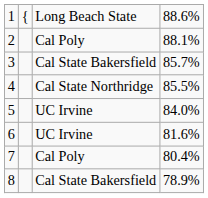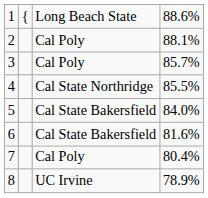 <table class="wikitable sortable" style="font-size:90%;">
 <tr>
 </tr>
 <tr>
 <td style="text-align:center;">1</td>
 <td>{</td>
 <td>Long Beach State</td>
 <td style="text-align:center;">88.6%</td>
 </tr>
 <tr>
 <td style="text-align:center;">2</td>
 <td></td>
 <td>Cal Poly</td>
 <td style="text-align:center;">88.1%</td>
 </tr>
 <tr>
 <td style="text-align:center;">3</td>
 <td></td>
-<td>Cal State Bakersfield</td>
+<td>Cal Poly</td>
 <td style="text-align:center;">85.7%</td>
 </tr>
 <tr>
 <td style="text-align:center;">4</td>
 <td></td>
 <td>Cal State Northridge</td>
 <td style="text-align:center;">85.5%</td>
 </tr>
 <tr>
 <td style="text-align:center;">5</td>
 <td></td>
-<td>UC Irvine</td>
+<td>Cal State Bakersfield</td>
 <td style="text-align:center;">84.0%</td>
 </tr>
 <tr>
 <td style="text-align:center;">6</td>
 <td></td>
-<td>UC Irvine</td>
+<td>Cal State Bakersfield</td>
 <td style="text-align:center;">81.6%</td>
 </tr>
 <tr>
 <td style="text-align:center;">7</td>
 <td></td>
 <td>Cal Poly</td>
 <td style="text-align:center;">80.4%</td>
 </tr>
 <tr>
 <td style="text-align:center;">8</td>
 <td></td>
-<td>Cal State Bakersfield</td>
+<td>UC Irvine</td>
 <td style="text-align:center;">78.9%</td>
 </tr>
 </table>
